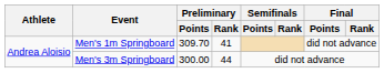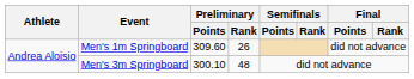 <table class=wikitable style="font-size:90%">
 <tr>
 <th rowspan="2">Athlete</th>
 <th rowspan="2">Event</th>
 <th colspan="2">Preliminary</th>
 <th colspan="2">Semifinals</th>
 <th colspan="2">Final</th>
 </tr>
 <tr>
 <th>Points</th>
 <th>Rank</th>
 <th>Points</th>
 <th>Rank</th>
 <th>Points</th>
 <th>Rank</th>
 </tr>
 <tr>
 <td rowspan="2"><a href='#'>Andrea Aloisio</a></td>
 <td><a href='#'>Men's 1m Springboard</a></td>
-<td align=center>309.70</td>
-<td align=center>41</td>
+<td align=center>309.60</td>
+<td align=center>26</td>
 <td colspan= 2 bgcolor="wheat"></td>
 <td align=center colspan=2>did not advance</td>
 </tr>
 <tr>
 <td><a href='#'>Men's 3m Springboard</a></td>
-<td align=center>300.00</td>
-<td align=center>44</td>
+<td align=center>300.10</td>
+<td align=center>48</td>
 <td align=center colspan=4>did not advance</td>
 </tr>
 </table>
